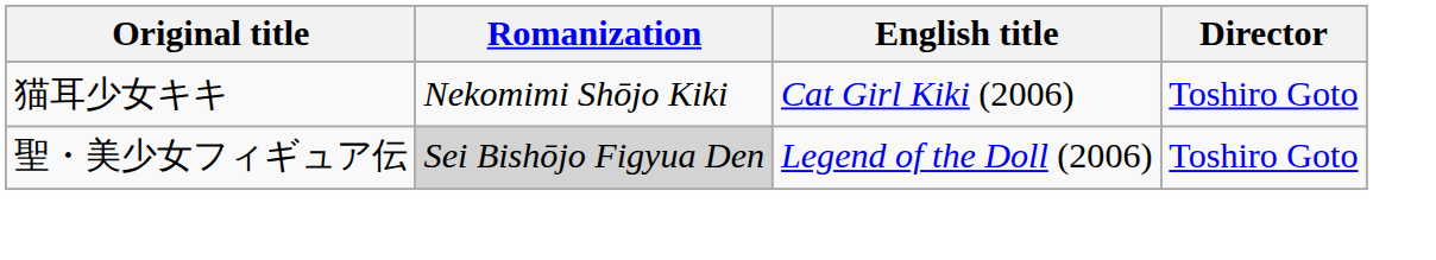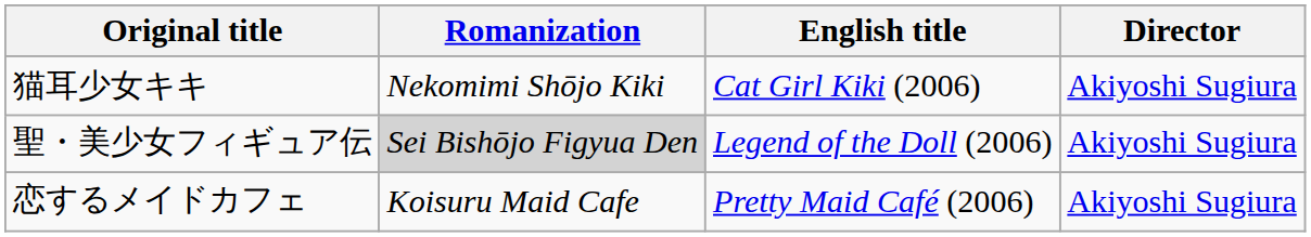 <table class="wikitable">
 <tr>
 <th>Original title</th>
 <th><a href='#'>Romanization</a></th>
 <th>English title</th>
 <th>Director</th>
 </tr>
 <tr>
 <td>猫耳少女キキ</td>
 <td><em>Nekomimi Shōjo Kiki</em></td>
 <td><em><a href='#'>Cat Girl Kiki</a></em> (2006)</td>
-<td><a href='#'>Toshiro Goto</a></td>
+<td><a href='#'>Akiyoshi Sugiura</a></td>
 </tr>
 <tr>
 <td>聖・美少女フィギュア伝</td>
 <td style="background: lightgrey;"><em>Sei Bishōjo Figyua Den</em></td>
 <td><em><a href='#'>Legend of the Doll</a></em>  (2006)</td>
-<td><a href='#'>Toshiro Goto</a></td>
+<td><a href='#'>Akiyoshi Sugiura</a></td>
+</tr>
+<tr>
+<td>恋するメイドカフェ</td>
+<td><em>Koisuru Maid Cafe</em></td>
+<td><em><a href='#'>Pretty Maid Café</a></em>  (2006)</td>
+<td><a href='#'>Akiyoshi Sugiura</a></td>
 </tr>
 </table>
